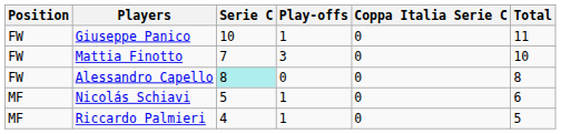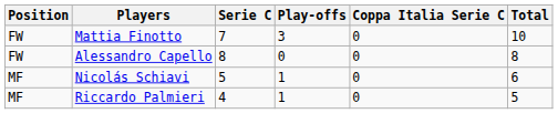 <table class="wikitable">
 <tr>
 <th>Position</th>
 <th>Players</th>
 <th>Serie C</th>
 <th>Play-offs</th>
 <th>Coppa Italia Serie C</th>
 <th>Total</th>
-</tr>
-<tr>
-<td>FW</td>
-<td> <a href='#'>Giuseppe Panico</a></td>
-<td>10</td>
-<td>1</td>
-<td>0</td>
-<td>11</td>
 </tr>
 <tr>
 <td>FW</td>
 <td> <a href='#'>Mattia Finotto</a></td>
 <td>7</td>
 <td>3</td>
 <td>0</td>
 <td>10</td>
 </tr>
 <tr>
 <td>FW</td>
 <td> <a href='#'>Alessandro Capello</a></td>
-<td style="background: paleturquoise;">8</td>
+<td>8</td>
 <td>0</td>
 <td>0</td>
 <td>8</td>
 </tr>
 <tr>
 <td>MF</td>
 <td> <a href='#'>Nicolás Schiavi</a></td>
 <td>5</td>
 <td>1</td>
 <td>0</td>
 <td>6</td>
 </tr>
 <tr>
 <td>MF</td>
 <td> <a href='#'>Riccardo Palmieri</a></td>
 <td>4</td>
 <td>1</td>
 <td>0</td>
 <td>5</td>
 </tr>
 </table>
